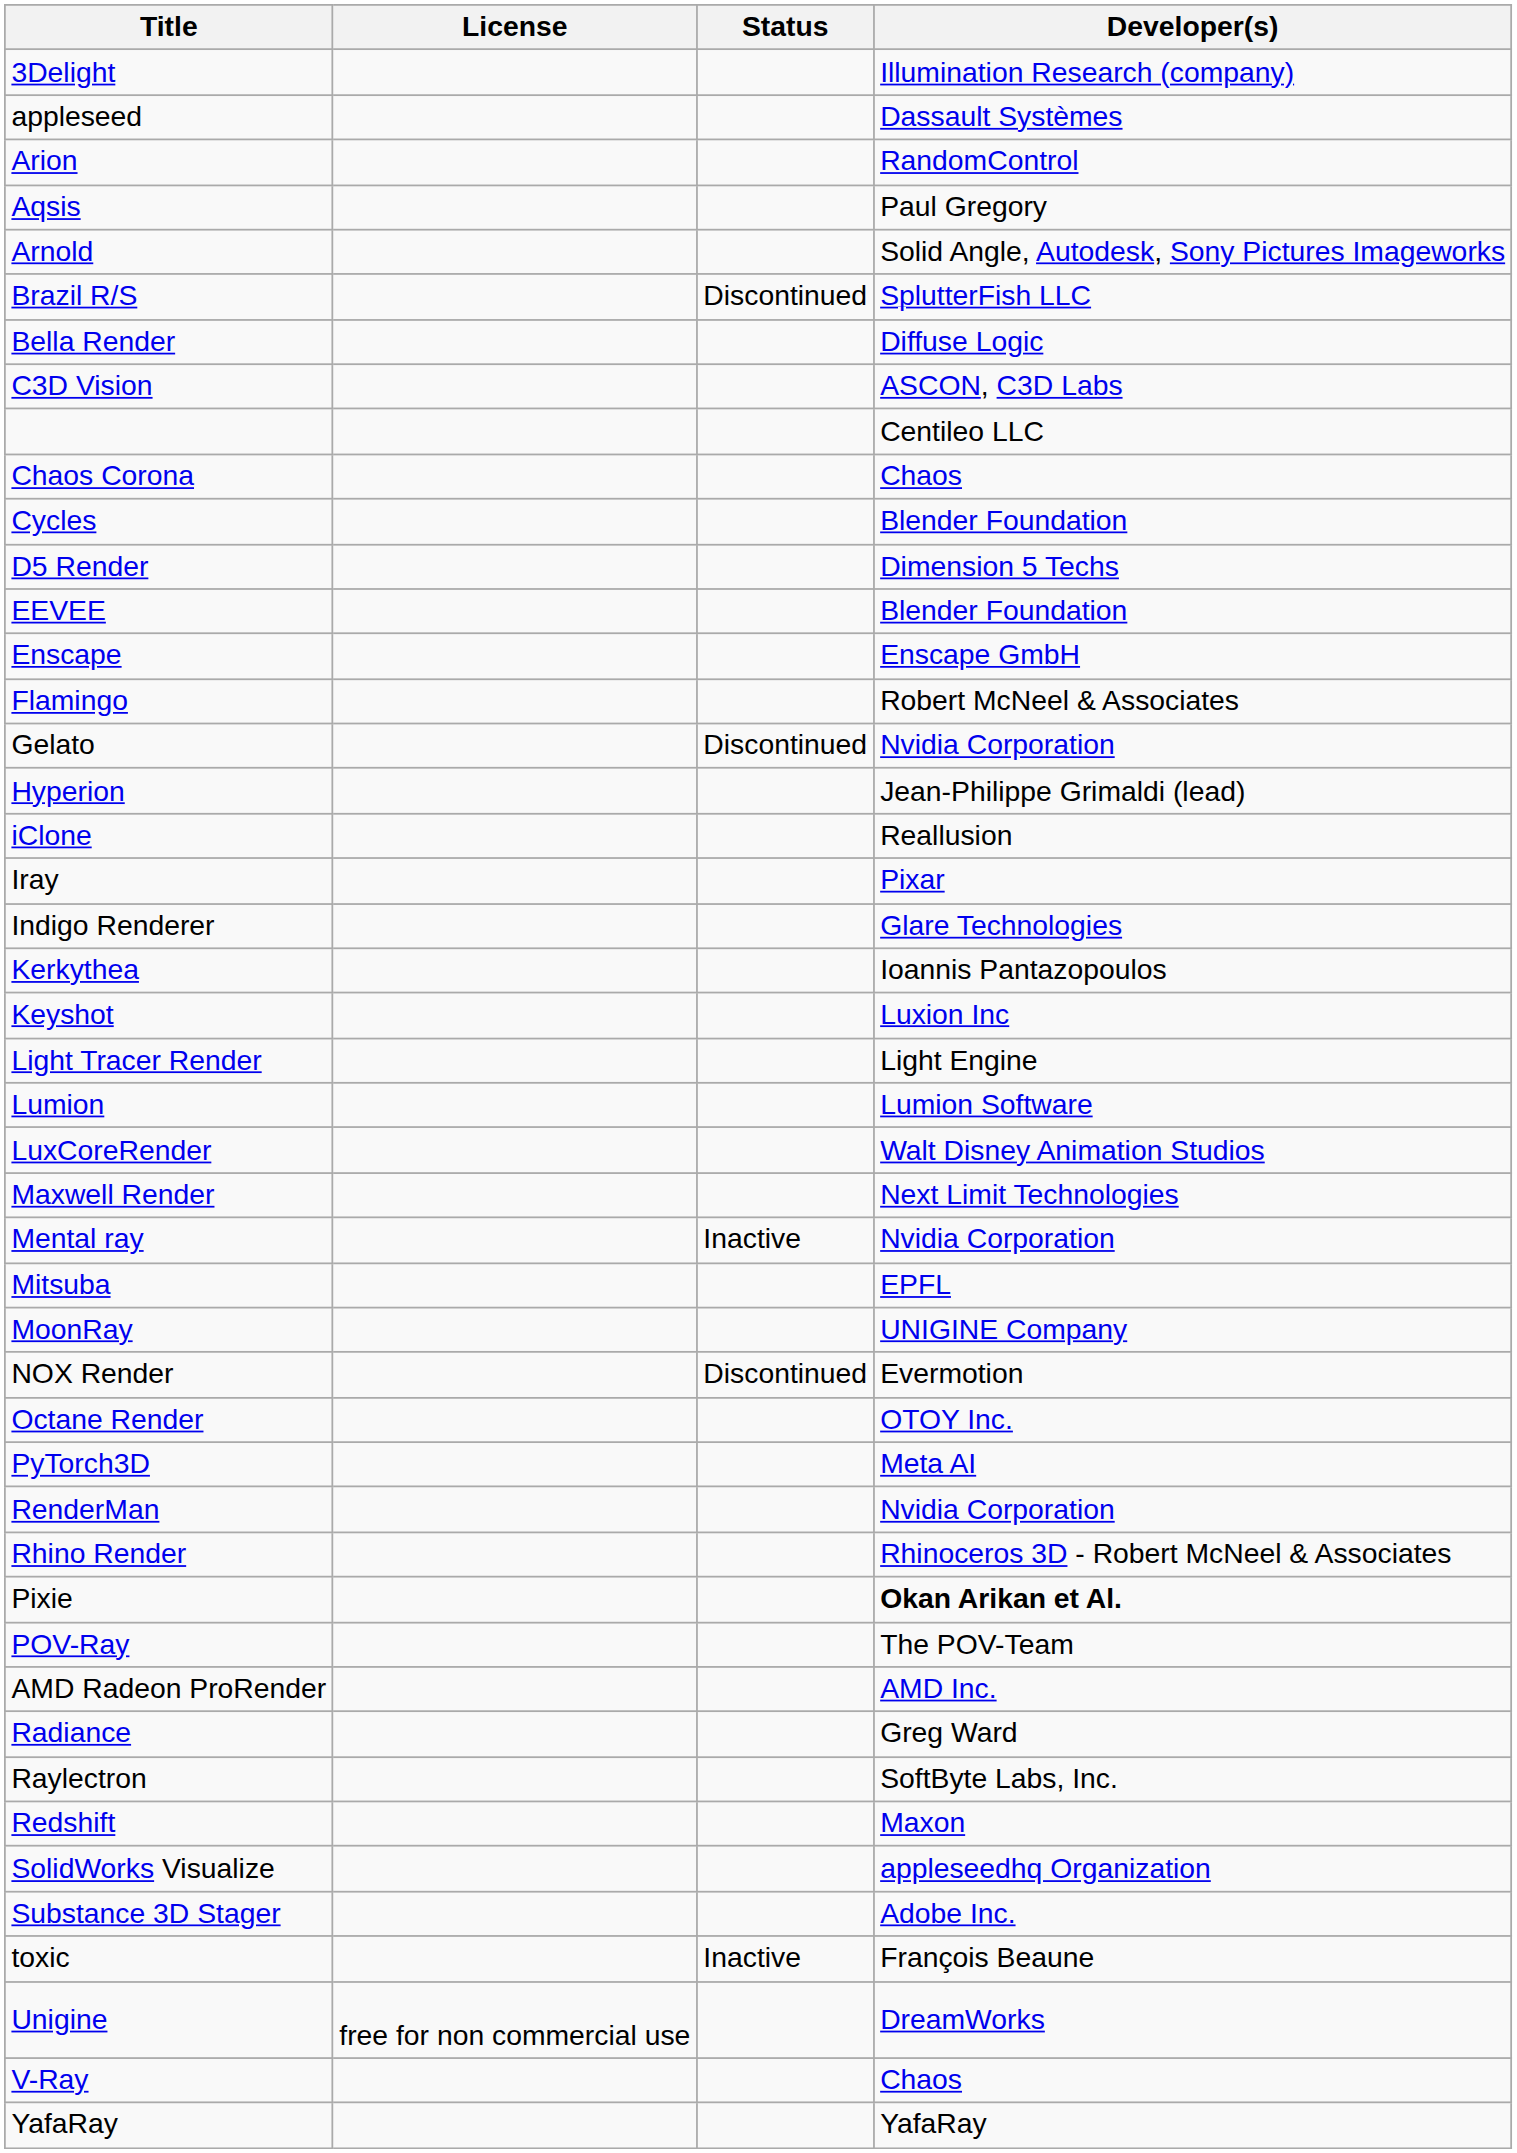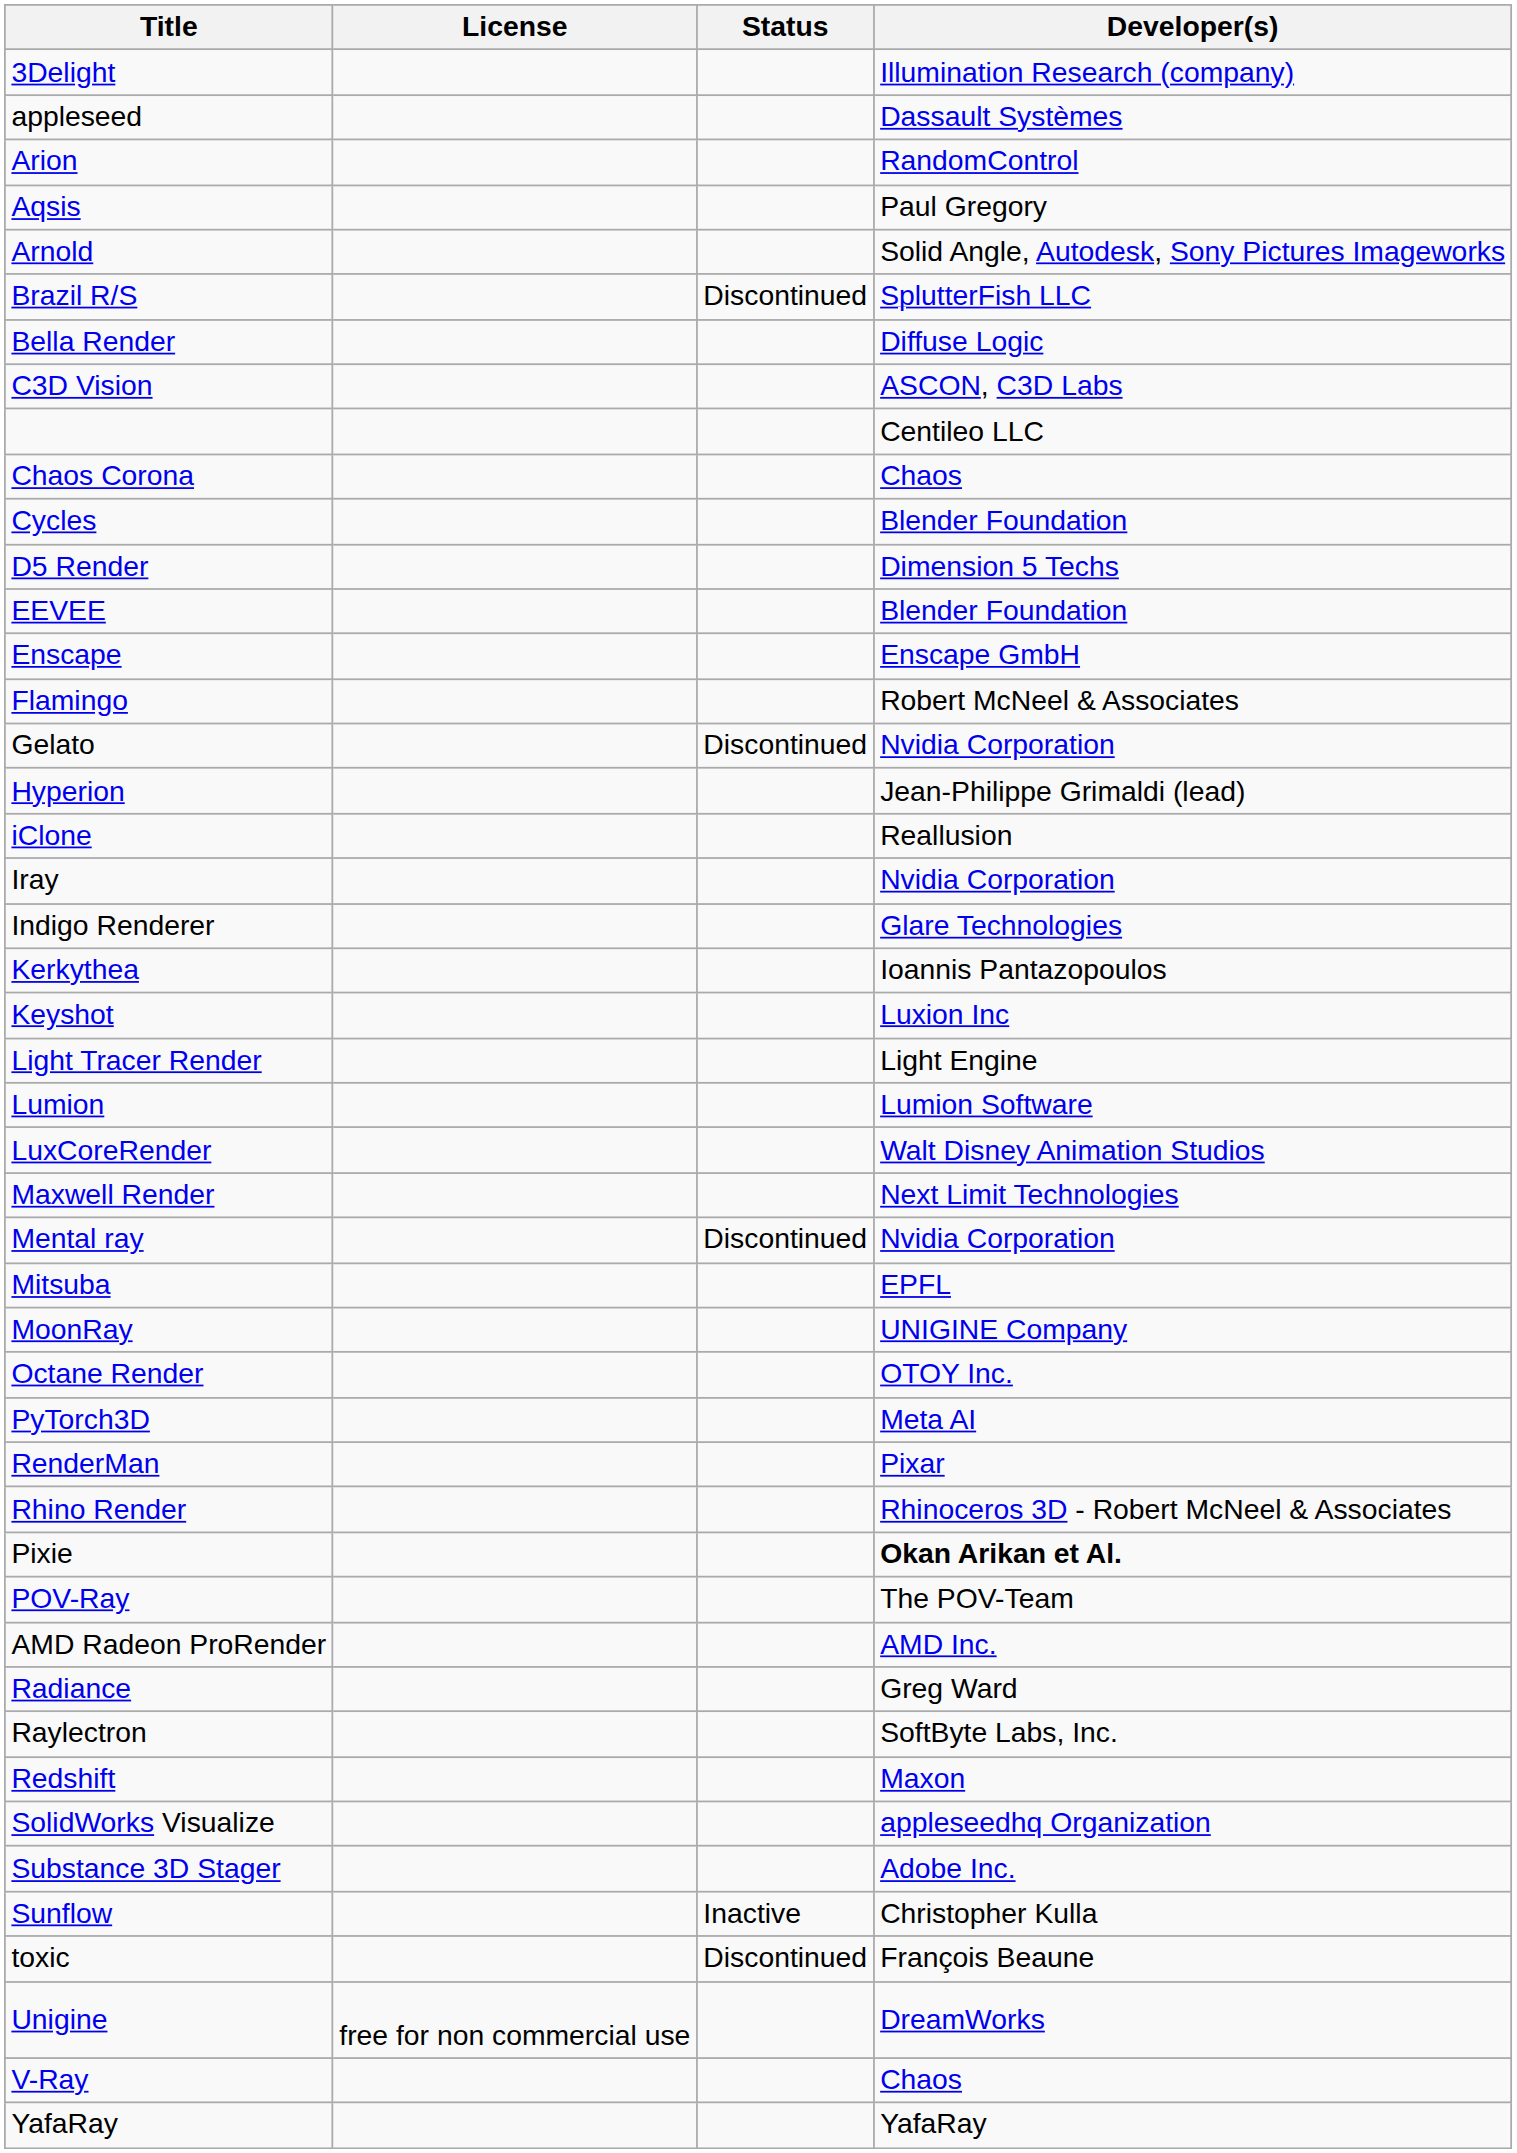 <table class="wikitable sortable">
 <tr>
 <th>Title</th>
 <th>License</th>
 <th>Status</th>
 <th>Developer(s)</th>
 </tr>
 <tr>
 <td><a href='#'>3Delight</a></td>
 <td></td>
 <td></td>
 <td><a href='#'>Illumination Research (company)</a></td>
 </tr>
 <tr>
 <td>appleseed</td>
 <td></td>
 <td></td>
 <td><a href='#'>Dassault Systèmes</a></td>
 </tr>
 <tr>
 <td><a href='#'>Arion</a></td>
 <td></td>
 <td></td>
 <td><a href='#'>RandomControl</a></td>
 </tr>
 <tr>
 <td><a href='#'>Aqsis</a></td>
 <td></td>
 <td></td>
 <td>Paul Gregory</td>
 </tr>
 <tr>
 <td><a href='#'>Arnold</a></td>
 <td></td>
 <td></td>
 <td>Solid Angle, <a href='#'>Autodesk</a>, <a href='#'>Sony Pictures Imageworks</a></td>
 </tr>
 <tr>
 <td><a href='#'>Brazil R/S</a></td>
 <td></td>
 <td>Discontinued</td>
 <td><a href='#'>SplutterFish LLC</a></td>
 </tr>
 <tr>
 <td><a href='#'>Bella Render</a></td>
 <td></td>
 <td></td>
 <td><a href='#'>Diffuse Logic</a></td>
 </tr>
 <tr>
 <td><a href='#'>C3D Vision</a></td>
 <td></td>
 <td></td>
 <td><a href='#'>ASCON</a>, <a href='#'>C3D Labs</a></td>
 </tr>
 <tr>
 <td></td>
 <td></td>
 <td></td>
 <td>Centileo LLC</td>
 </tr>
 <tr>
 <td><a href='#'>Chaos Corona</a></td>
 <td></td>
 <td></td>
 <td><a href='#'>Chaos</a></td>
 </tr>
 <tr>
 <td><a href='#'>Cycles</a></td>
 <td></td>
 <td></td>
 <td><a href='#'>Blender Foundation</a></td>
 </tr>
 <tr>
 <td><a href='#'>D5 Render</a></td>
 <td></td>
 <td></td>
 <td><a href='#'>Dimension 5 Techs</a></td>
 </tr>
 <tr>
 <td><a href='#'>EEVEE</a></td>
 <td></td>
 <td></td>
 <td><a href='#'>Blender Foundation</a></td>
 </tr>
 <tr>
 <td><a href='#'>Enscape</a></td>
 <td></td>
 <td></td>
 <td><a href='#'>Enscape GmbH</a></td>
 </tr>
 <tr>
 <td><a href='#'>Flamingo</a></td>
 <td></td>
 <td></td>
 <td>Robert McNeel & Associates</td>
 </tr>
 <tr>
 <td>Gelato</td>
 <td></td>
 <td>Discontinued</td>
 <td><a href='#'>Nvidia Corporation</a></td>
 </tr>
 <tr>
 <td><a href='#'>Hyperion</a></td>
 <td></td>
 <td></td>
 <td>Jean-Philippe Grimaldi (lead)</td>
 </tr>
 <tr>
 <td><a href='#'>iClone</a></td>
 <td></td>
 <td></td>
 <td>Reallusion</td>
 </tr>
 <tr>
 <td>Iray</td>
 <td></td>
 <td></td>
-<td><a href='#'>Pixar</a></td>
+<td><a href='#'>Nvidia Corporation</a></td>
 </tr>
 <tr>
 <td>Indigo Renderer</td>
 <td></td>
 <td></td>
 <td><a href='#'>Glare Technologies</a></td>
 </tr>
 <tr>
 <td><a href='#'>Kerkythea</a></td>
 <td></td>
 <td></td>
 <td>Ioannis Pantazopoulos</td>
 </tr>
 <tr>
 <td><a href='#'>Keyshot</a></td>
 <td></td>
 <td></td>
 <td><a href='#'>Luxion Inc</a></td>
 </tr>
 <tr>
 <td><a href='#'>Light Tracer Render</a></td>
 <td></td>
 <td></td>
 <td>Light Engine</td>
 </tr>
 <tr>
 <td><a href='#'>Lumion</a></td>
 <td></td>
 <td></td>
 <td><a href='#'>Lumion Software</a></td>
 </tr>
 <tr>
 <td><a href='#'>LuxCoreRender</a></td>
 <td></td>
 <td></td>
 <td><a href='#'>Walt Disney Animation Studios</a></td>
 </tr>
 <tr>
 <td><a href='#'>Maxwell Render</a></td>
 <td></td>
 <td></td>
 <td><a href='#'>Next Limit Technologies</a></td>
 </tr>
 <tr>
 <td><a href='#'>Mental ray</a></td>
 <td></td>
-<td>Inactive</td>
+<td>Discontinued</td>
 <td><a href='#'>Nvidia Corporation</a></td>
 </tr>
 <tr>
 <td><a href='#'>Mitsuba</a></td>
 <td></td>
 <td></td>
 <td><a href='#'>EPFL</a></td>
 </tr>
 <tr>
 <td><a href='#'>MoonRay</a></td>
 <td></td>
 <td></td>
 <td><a href='#'>UNIGINE Company</a></td>
-</tr>
-<tr>
-<td>NOX Render</td>
-<td></td>
-<td>Discontinued</td>
-<td>Evermotion</td>
 </tr>
 <tr>
 <td><a href='#'>Octane Render</a></td>
 <td></td>
 <td></td>
 <td><a href='#'>OTOY Inc.</a></td>
 </tr>
 <tr>
 <td><a href='#'>PyTorch3D</a></td>
 <td></td>
 <td></td>
 <td><a href='#'>Meta AI</a></td>
 </tr>
 <tr>
 <td><a href='#'>RenderMan</a></td>
 <td></td>
 <td></td>
-<td><a href='#'>Nvidia Corporation</a></td>
+<td><a href='#'>Pixar</a></td>
 </tr>
 <tr>
 <td><a href='#'>Rhino Render</a></td>
 <td></td>
 <td></td>
 <td><a href='#'>Rhinoceros 3D</a> - Robert McNeel & Associates</td>
 </tr>
 <tr>
 <td>Pixie</td>
 <td></td>
 <td></td>
 <td><strong>Okan Arikan et Al.</strong></td>
 </tr>
 <tr>
 <td><a href='#'>POV-Ray</a></td>
 <td></td>
 <td></td>
 <td>The POV-Team</td>
 </tr>
 <tr>
 <td>AMD Radeon ProRender</td>
 <td></td>
 <td></td>
 <td><a href='#'>AMD Inc.</a></td>
 </tr>
 <tr>
 <td><a href='#'>Radiance</a></td>
 <td></td>
 <td></td>
 <td>Greg Ward</td>
 </tr>
 <tr>
 <td>Raylectron</td>
 <td></td>
 <td></td>
 <td>SoftByte Labs, Inc.</td>
 </tr>
 <tr>
 <td><a href='#'>Redshift</a></td>
 <td></td>
 <td></td>
 <td><a href='#'>Maxon</a></td>
 </tr>
 <tr>
 <td><a href='#'>SolidWorks</a> Visualize</td>
 <td></td>
 <td></td>
 <td><a href='#'>appleseedhq Organization</a></td>
 </tr>
 <tr>
 <td><a href='#'>Substance 3D Stager</a></td>
 <td></td>
 <td></td>
 <td><a href='#'>Adobe Inc.</a></td>
 </tr>
 <tr>
+<td><a href='#'>Sunflow</a></td>
+<td></td>
+<td>Inactive</td>
+<td>Christopher Kulla</td>
+</tr>
+<tr>
 <td>toxic</td>
 <td></td>
-<td>Inactive</td>
+<td>Discontinued</td>
 <td>François Beaune</td>
 </tr>
 <tr>
 <td><a href='#'>Unigine</a></td>
 <td> <br>free for non commercial use</td>
 <td></td>
 <td><a href='#'>DreamWorks</a></td>
 </tr>
 <tr>
 <td><a href='#'>V-Ray</a></td>
 <td></td>
 <td></td>
 <td><a href='#'>Chaos</a></td>
 </tr>
 <tr>
 <td>YafaRay</td>
 <td></td>
 <td></td>
 <td>YafaRay</td>
 </tr>
 </table>
